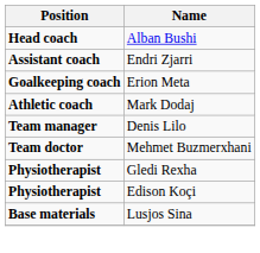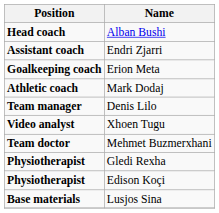 <table class="wikitable">
 <tr>
 <th>Position</th>
 <th>Name</th>
 </tr>
 <tr>
 <td><strong>Head coach</strong></td>
 <td> <a href='#'>Alban Bushi</a></td>
 </tr>
 <tr>
 <td><strong>Assistant coach</strong></td>
 <td> Endri Zjarri</td>
 </tr>
 <tr>
 <td><strong>Goalkeeping coach</strong></td>
 <td> Erion Meta</td>
 </tr>
 <tr>
 <td><strong>Athletic coach</strong></td>
 <td> Mark Dodaj</td>
 </tr>
 <tr>
 <td><strong>Team manager</strong></td>
 <td> Denis Lilo</td>
 </tr>
 <tr>
+<td><strong>Video analyst</strong></td>
+<td> Xhoen Tugu</td>
+</tr>
+<tr>
 <td><strong>Team doctor</strong></td>
 <td> Mehmet Buzmerxhani</td>
 </tr>
 <tr>
 <td><strong>Physiotherapist</strong></td>
 <td> Gledi Rexha</td>
 </tr>
 <tr>
 <td><strong>Physiotherapist</strong></td>
 <td> Edison Koçi</td>
 </tr>
 <tr>
 <td><strong>Base materials</strong></td>
 <td> Lusjos Sina</td>
 </tr>
 <tr>
 </tr>
 </table>
